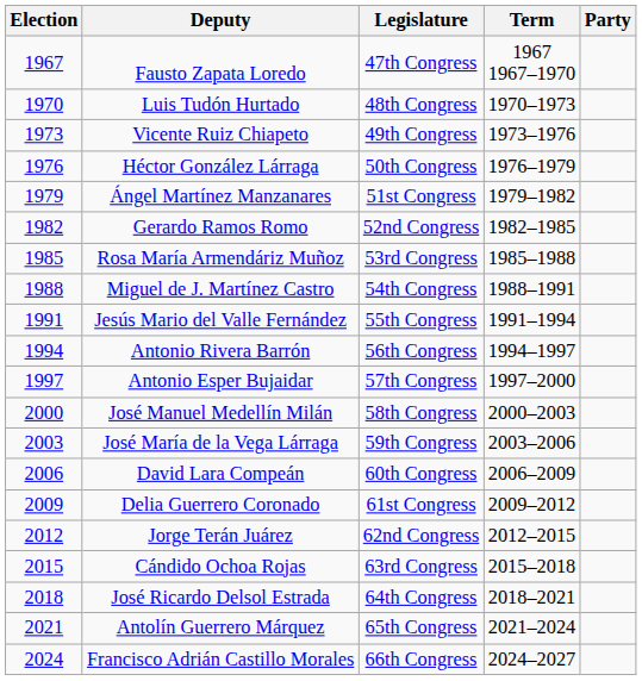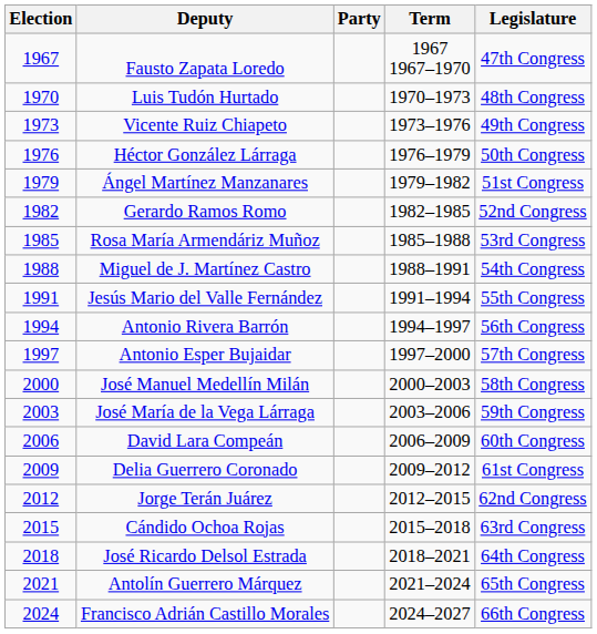 <table class="wikitable sortable" style="text-align: center">
 <tr>
 <th>Election</th>
 <th class="unsortable">Deputy</th>
+<th class="unsortable">Party</th>
+<th class="unsortable">Term</th>
 <th class="unsortable">Legislature</th>
-<th class="unsortable">Term</th>
-<th class="unsortable">Party</th>
 </tr>
 <tr>
 <td><a href='#'>1967</a></td>
 <td><br><a href='#'>Fausto Zapata Loredo</a></td>
+<td></td>
+<td>1967<br>1967–1970</td>
 <td><a href='#'>47th Congress</a></td>
-<td>1967<br>1967–1970</td>
-<td></td>
 </tr>
 <tr>
 <td><a href='#'>1970</a></td>
 <td><a href='#'>Luis Tudón Hurtado</a></td>
+<td></td>
+<td>1970–1973</td>
 <td><a href='#'>48th Congress</a></td>
-<td>1970–1973</td>
-<td></td>
 </tr>
 <tr>
 <td><a href='#'>1973</a></td>
 <td><a href='#'>Vicente Ruiz Chiapeto</a></td>
+<td></td>
+<td>1973–1976</td>
 <td><a href='#'>49th Congress</a></td>
-<td>1973–1976</td>
-<td></td>
 </tr>
 <tr>
 <td><a href='#'>1976</a></td>
 <td><a href='#'>Héctor González Lárraga</a></td>
+<td></td>
+<td>1976–1979</td>
 <td><a href='#'>50th Congress</a></td>
-<td>1976–1979</td>
-<td></td>
 </tr>
 <tr>
 <td><a href='#'>1979</a></td>
 <td><a href='#'>Ángel Martínez Manzanares</a></td>
+<td></td>
+<td>1979–1982</td>
 <td><a href='#'>51st Congress</a></td>
-<td>1979–1982</td>
-<td></td>
 </tr>
 <tr>
 <td><a href='#'>1982</a></td>
 <td><a href='#'>Gerardo Ramos Romo</a></td>
+<td></td>
+<td>1982–1985</td>
 <td><a href='#'>52nd Congress</a></td>
-<td>1982–1985</td>
-<td></td>
 </tr>
 <tr>
 <td><a href='#'>1985</a></td>
 <td><a href='#'>Rosa María Armendáriz Muñoz</a></td>
+<td></td>
+<td>1985–1988</td>
 <td><a href='#'>53rd Congress</a></td>
-<td>1985–1988</td>
-<td></td>
 </tr>
 <tr>
 <td><a href='#'>1988</a></td>
 <td><a href='#'>Miguel de J. Martínez Castro</a></td>
+<td></td>
+<td>1988–1991</td>
 <td><a href='#'>54th Congress</a></td>
-<td>1988–1991</td>
-<td></td>
 </tr>
 <tr>
 <td><a href='#'>1991</a></td>
 <td><a href='#'>Jesús Mario del Valle Fernández</a></td>
+<td></td>
+<td>1991–1994</td>
 <td><a href='#'>55th Congress</a></td>
-<td>1991–1994</td>
-<td></td>
 </tr>
 <tr>
 <td><a href='#'>1994</a></td>
 <td><a href='#'>Antonio Rivera Barrón</a></td>
+<td></td>
+<td>1994–1997</td>
 <td><a href='#'>56th Congress</a></td>
-<td>1994–1997</td>
-<td></td>
 </tr>
 <tr>
 <td><a href='#'>1997</a></td>
 <td><a href='#'>Antonio Esper Bujaidar</a></td>
+<td></td>
+<td>1997–2000</td>
 <td><a href='#'>57th Congress</a></td>
-<td>1997–2000</td>
-<td></td>
 </tr>
 <tr>
 <td><a href='#'>2000</a></td>
 <td><a href='#'>José Manuel Medellín Milán</a></td>
+<td></td>
+<td>2000–2003</td>
 <td><a href='#'>58th Congress</a></td>
-<td>2000–2003</td>
-<td></td>
 </tr>
 <tr>
 <td><a href='#'>2003</a></td>
 <td><a href='#'>José María de la Vega Lárraga</a></td>
+<td></td>
+<td>2003–2006</td>
 <td><a href='#'>59th Congress</a></td>
-<td>2003–2006</td>
-<td></td>
 </tr>
 <tr>
 <td><a href='#'>2006</a></td>
 <td><a href='#'>David Lara Compeán</a></td>
+<td></td>
+<td>2006–2009</td>
 <td><a href='#'>60th Congress</a></td>
-<td>2006–2009</td>
-<td></td>
 </tr>
 <tr>
 <td><a href='#'>2009</a></td>
 <td><a href='#'>Delia Guerrero Coronado</a></td>
+<td></td>
+<td>2009–2012</td>
 <td><a href='#'>61st Congress</a></td>
-<td>2009–2012</td>
-<td></td>
 </tr>
 <tr>
 <td><a href='#'>2012</a></td>
 <td><a href='#'>Jorge Terán Juárez</a></td>
+<td></td>
+<td>2012–2015</td>
 <td><a href='#'>62nd Congress</a></td>
-<td>2012–2015</td>
-<td></td>
 </tr>
 <tr>
 <td><a href='#'>2015</a></td>
 <td><a href='#'>Cándido Ochoa Rojas</a></td>
+<td></td>
+<td>2015–2018</td>
 <td><a href='#'>63rd Congress</a></td>
-<td>2015–2018</td>
-<td></td>
 </tr>
 <tr>
 <td><a href='#'>2018</a></td>
 <td><a href='#'>José Ricardo Delsol Estrada</a></td>
+<td></td>
+<td>2018–2021</td>
 <td><a href='#'>64th Congress</a></td>
-<td>2018–2021</td>
-<td></td>
 </tr>
 <tr>
 <td><a href='#'>2021</a></td>
 <td><a href='#'>Antolín Guerrero Márquez</a></td>
+<td></td>
+<td>2021–2024</td>
 <td><a href='#'>65th Congress</a></td>
-<td>2021–2024</td>
-<td></td>
 </tr>
 <tr>
 <td><a href='#'>2024</a></td>
 <td><a href='#'>Francisco Adrián Castillo Morales</a></td>
+<td></td>
+<td>2024–2027</td>
 <td><a href='#'>66th Congress</a></td>
-<td>2024–2027</td>
-<td></td>
 </tr>
 </table>
